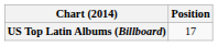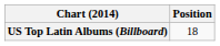 <table class="wikitable plainrowheaders" style="text-align:center">
 <tr>
 <th scope="col">Chart (2014)</th>
 <th scope="col">Position</th>
 </tr>
 <tr>
 <th scope="row">US Top Latin Albums (<em>Billboard</em>)</th>
-<td>17</td>
+<td>18</td>
 </tr>
 </table>
